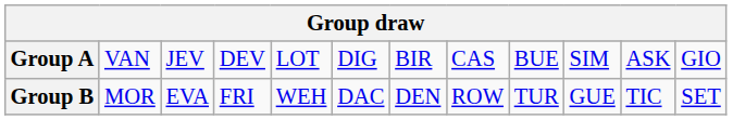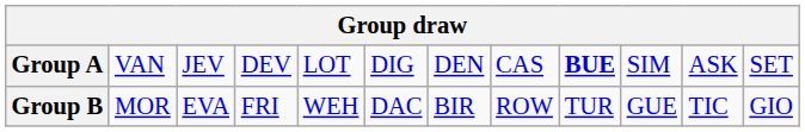 <table class="wikitable" style="text-align:center; font-size:85%">
 <tr>
 <th colspan="12">Group draw</th>
 </tr>
 <tr>
 <th>Group A</th>
 <td align="left"> <a href='#'>VAN</a></td>
 <td align="left"> <a href='#'>JEV</a></td>
 <td align="left"> <a href='#'>DEV</a></td>
 <td align="left"> <a href='#'>LOT</a></td>
 <td align="left"> <a href='#'>DIG</a></td>
-<td align="left"> <a href='#'>BIR</a></td>
+<td align="left"> <a href='#'>DEN</a></td>
 <td align="left"> <a href='#'>CAS</a></td>
-<td align="left"> <a href='#'>BUE</a></td>
+<td align="left"><strong> <a href='#'>BUE</a></strong></td>
 <td align="left"> <a href='#'>SIM</a></td>
 <td align="left"> <a href='#'>ASK</a></td>
-<td align="left"> <a href='#'>GIO</a></td>
+<td align="left"> <a href='#'>SET</a></td>
 </tr>
 <tr>
 <th>Group B</th>
 <td align="left"> <a href='#'>MOR</a></td>
 <td align="left"> <a href='#'>EVA</a></td>
 <td align="left"> <a href='#'>FRI</a></td>
 <td align="left"> <a href='#'>WEH</a></td>
 <td align="left"> <a href='#'>DAC</a></td>
-<td align="left"> <a href='#'>DEN</a></td>
+<td align="left"> <a href='#'>BIR</a></td>
 <td align="left"> <a href='#'>ROW</a></td>
 <td align="left"> <a href='#'>TUR</a></td>
 <td align="left"> <a href='#'>GUE</a></td>
 <td align="left"> <a href='#'>TIC</a></td>
-<td align="left"> <a href='#'>SET</a></td>
+<td align="left"> <a href='#'>GIO</a></td>
 </tr>
 </table>
